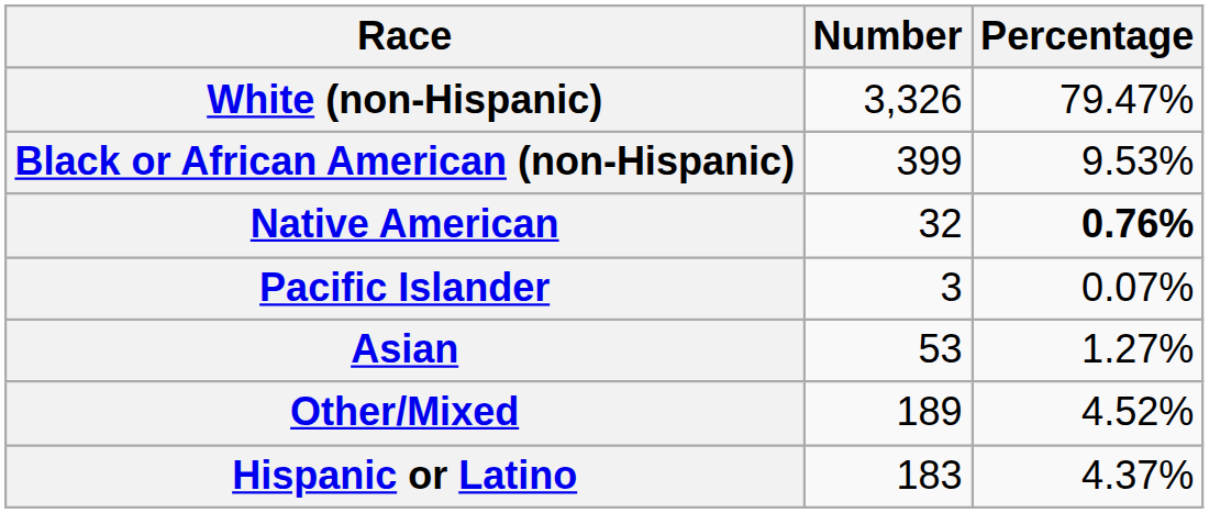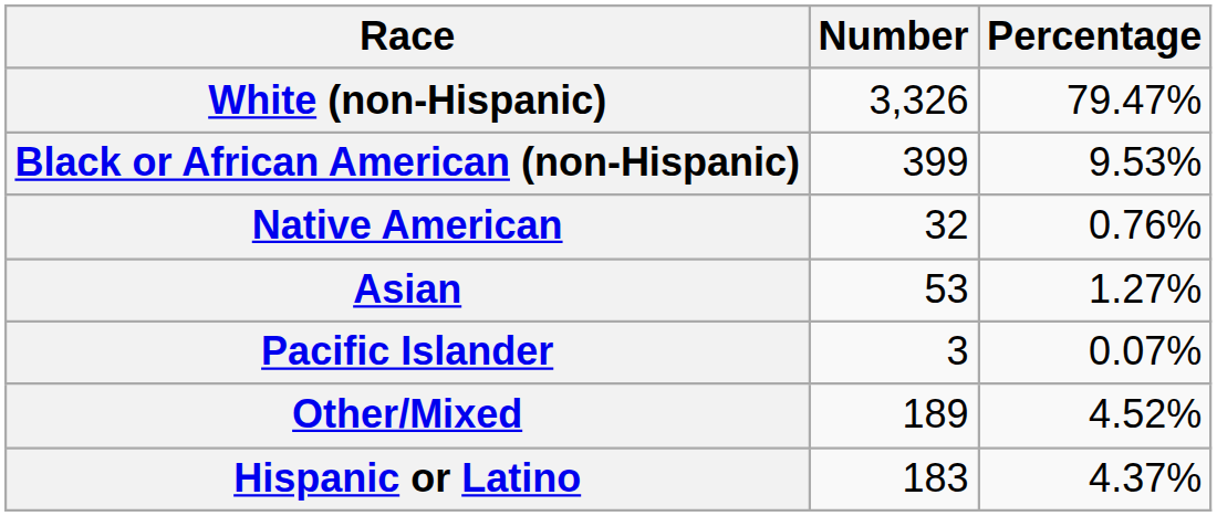 <table class="wikitable" style="text-align:right">
 <tr>
 <th scope="col">Race</th>
 <th scope="col">Number</th>
 <th scope="col">Percentage</th>
 </tr>
 <tr>
 <th scope="row"><a href='#'>White</a> (non-Hispanic)</th>
 <td>3,326</td>
 <td>79.47%</td>
 </tr>
 <tr>
 <th scope="row"><a href='#'>Black or African American</a> (non-Hispanic)</th>
 <td>399</td>
 <td>9.53%</td>
 </tr>
 <tr>
 <th scope="row"><a href='#'>Native American</a></th>
 <td>32</td>
-<td><strong>0.76%</strong></td>
+<td>0.76%</td>
+</tr>
+<tr>
+<th scope="row"><a href='#'>Asian</a></th>
+<td>53</td>
+<td>1.27%</td>
 </tr>
 <tr>
 <th scope="row"><a href='#'>Pacific Islander</a></th>
 <td>3</td>
 <td>0.07%</td>
-</tr>
-<tr>
-<th scope="row"><a href='#'>Asian</a></th>
-<td>53</td>
-<td>1.27%</td>
 </tr>
 <tr>
 <th scope="row"><a href='#'>Other/Mixed</a></th>
 <td>189</td>
 <td>4.52%</td>
 </tr>
 <tr>
 <th scope="row"><a href='#'>Hispanic</a> or <a href='#'>Latino</a></th>
 <td>183</td>
 <td>4.37%</td>
 </tr>
 </table>
